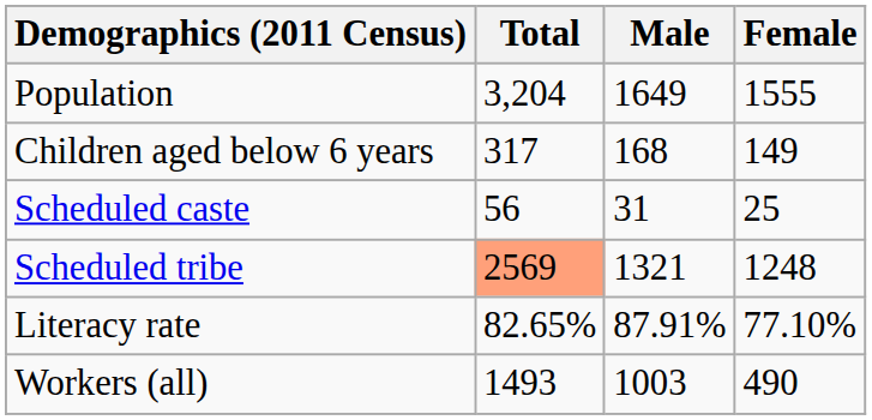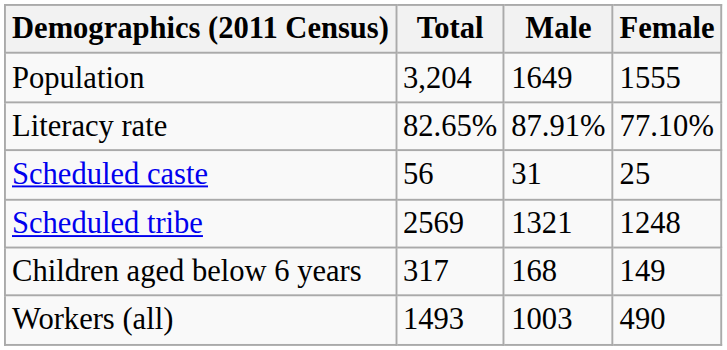 <table class="wikitable sortable">
 <tr>
 <th>Demographics (2011 Census)</th>
 <th>Total</th>
 <th>Male</th>
 <th>Female</th>
 </tr>
 <tr>
 <td>Population</td>
 <td>3,204</td>
 <td>1649</td>
 <td>1555</td>
 </tr>
 <tr>
-<td>Children aged below 6 years</td>
-<td>317</td>
-<td>168</td>
-<td>149</td>
+<td>Literacy rate</td>
+<td>82.65%</td>
+<td>87.91%</td>
+<td>77.10%</td>
 </tr>
 <tr>
 <td><a href='#'>Scheduled caste</a></td>
 <td>56</td>
 <td>31</td>
 <td>25</td>
 </tr>
 <tr>
 <td><a href='#'>Scheduled tribe</a></td>
-<td style="background: lightsalmon;">2569</td>
+<td>2569</td>
 <td>1321</td>
 <td>1248</td>
 </tr>
 <tr>
-<td>Literacy rate</td>
-<td>82.65%</td>
-<td>87.91%</td>
-<td>77.10%</td>
+<td>Children aged below 6 years</td>
+<td>317</td>
+<td>168</td>
+<td>149</td>
 </tr>
 <tr>
 <td>Workers (all)</td>
 <td>1493</td>
 <td>1003</td>
 <td>490</td>
 </tr>
 </table>
